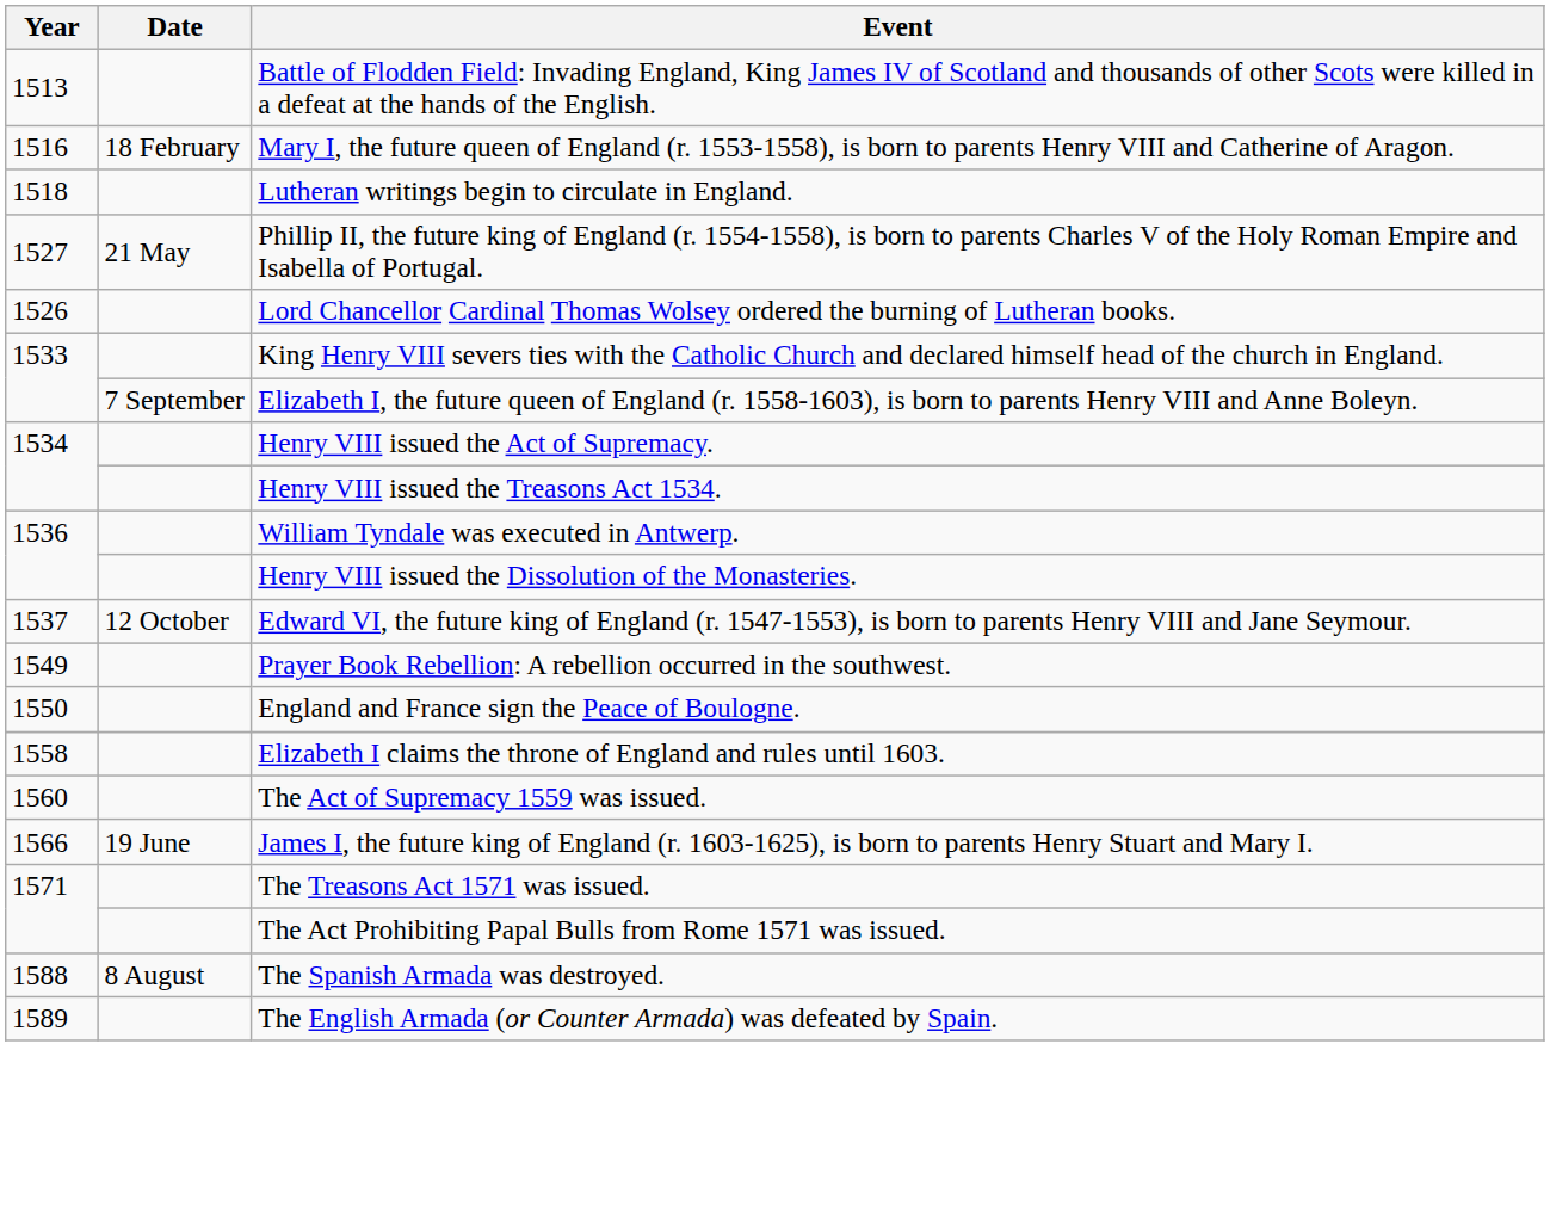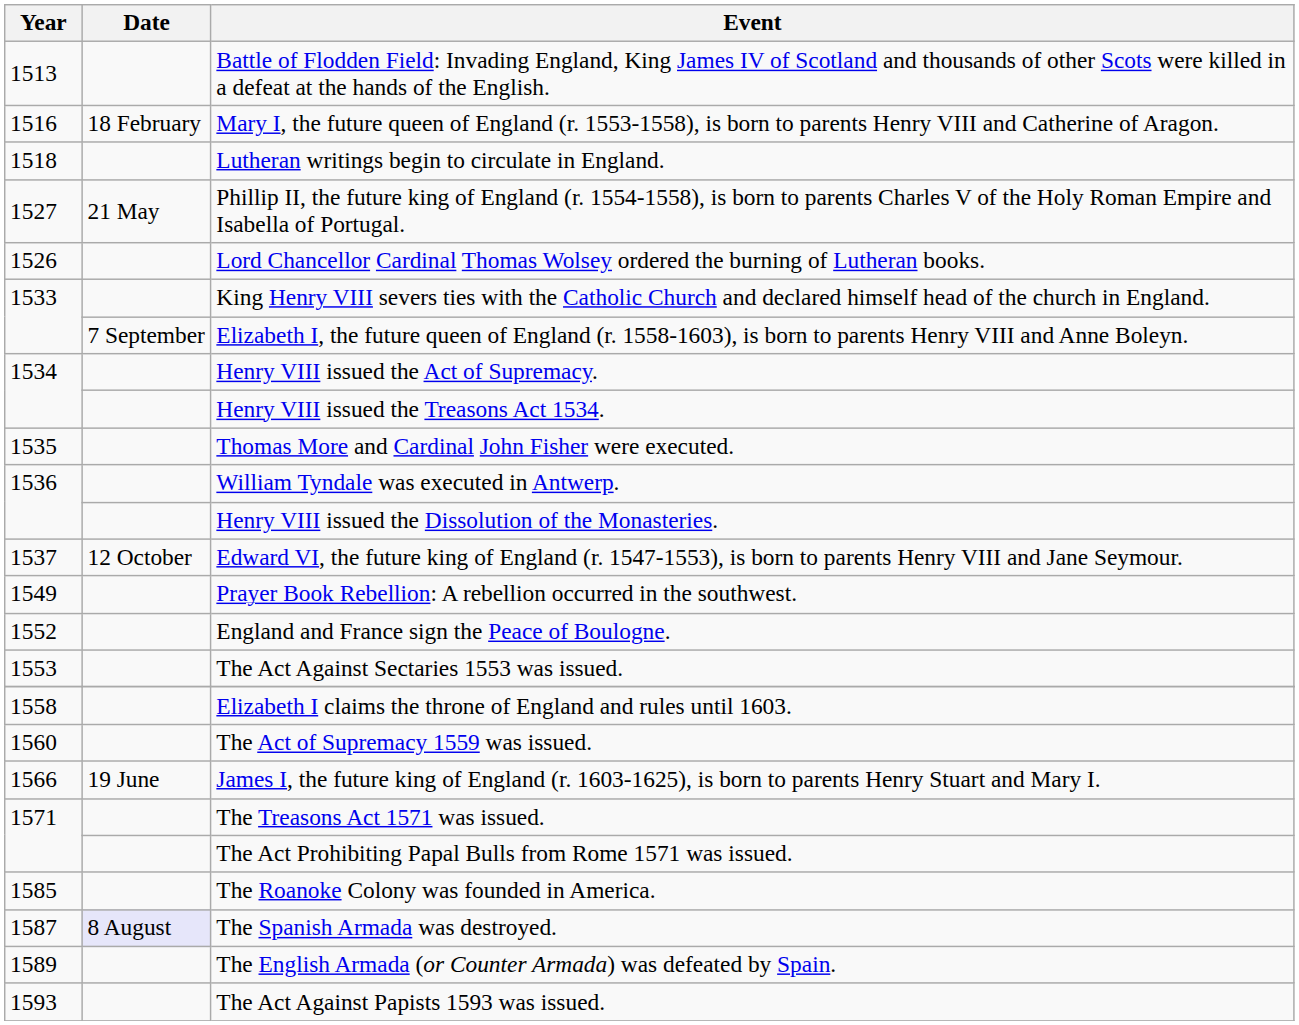 <table class="wikitable" width="100%">
 <tr>
 <th style="width:6%">Year</th>
 <th style="width:10%">Date</th>
 <th>Event</th>
 </tr>
 <tr>
 <td>1513</td>
 <td></td>
 <td><a href='#'>Battle of Flodden Field</a>: Invading England, King <a href='#'>James IV of Scotland</a> and thousands of other <a href='#'>Scots</a> were killed in a defeat at the hands of the English.</td>
 </tr>
 <tr>
 <td>1516</td>
 <td>18 February</td>
 <td><a href='#'>Mary I</a>, the future queen of England (r. 1553-1558), is born to parents Henry VIII and Catherine of Aragon.</td>
 </tr>
 <tr>
 <td>1518</td>
 <td></td>
 <td><a href='#'>Lutheran</a> writings begin to circulate in England.</td>
 </tr>
 <tr>
 <td>1527</td>
 <td>21 May</td>
 <td>Phillip II, the future king of England (r. 1554-1558), is born to parents Charles V of the Holy Roman Empire and Isabella of Portugal.</td>
 </tr>
 <tr>
 <td>1526</td>
 <td></td>
 <td><a href='#'>Lord Chancellor</a> <a href='#'>Cardinal</a> <a href='#'>Thomas Wolsey</a> ordered the burning of <a href='#'>Lutheran</a> books.</td>
 </tr>
 <tr>
 <td rowspan="2" valign="top">1533</td>
 <td></td>
 <td>King <a href='#'>Henry VIII</a> severs ties with the <a href='#'>Catholic Church</a> and declared himself head of the church in England.</td>
 </tr>
 <tr>
 <td>7 September</td>
 <td><a href='#'>Elizabeth I</a>, the future queen of England (r. 1558-1603), is born to parents Henry VIII and Anne Boleyn.</td>
 </tr>
 <tr>
 <td rowspan="2" valign="top">1534</td>
 <td></td>
 <td><a href='#'>Henry VIII</a> issued the <a href='#'>Act of Supremacy</a>.</td>
 </tr>
 <tr>
 <td></td>
 <td><a href='#'>Henry VIII</a> issued the <a href='#'>Treasons Act 1534</a>.</td>
 </tr>
 <tr>
+<td>1535</td>
+<td></td>
+<td><a href='#'>Thomas More</a> and <a href='#'>Cardinal</a> <a href='#'>John Fisher</a> were executed.</td>
+</tr>
+<tr>
 <td rowspan="2" valign="top">1536</td>
 <td></td>
 <td><a href='#'>William Tyndale</a> was executed in <a href='#'>Antwerp</a>.</td>
 </tr>
 <tr>
 <td></td>
 <td><a href='#'>Henry VIII</a> issued the <a href='#'>Dissolution of the Monasteries</a>.</td>
 </tr>
 <tr>
 <td>1537</td>
 <td>12 October</td>
 <td><a href='#'>Edward VI</a>, the future king of England (r. 1547-1553), is born to parents Henry VIII and Jane Seymour.</td>
 </tr>
 <tr>
 <td>1549</td>
 <td></td>
 <td><a href='#'>Prayer Book Rebellion</a>: A rebellion occurred in the southwest.</td>
 </tr>
 <tr>
-<td>1550</td>
+<td>1552</td>
 <td></td>
 <td>England and France sign the <a href='#'>Peace of Boulogne</a>.</td>
+</tr>
+<tr>
+<td>1553</td>
+<td></td>
+<td>The Act Against Sectaries 1553 was issued.</td>
 </tr>
 <tr>
 </tr>
 <tr 1555 || || John Lock is the first recorded Englishman to have taken enslaved people from Guinea, Africa.>
 </tr>
 <tr>
 <td>1558</td>
 <td></td>
 <td><a href='#'>Elizabeth I</a> claims the throne of England and rules until 1603.</td>
 </tr>
 <tr>
 <td>1560</td>
 <td></td>
 <td>The <a href='#'>Act of Supremacy 1559</a> was issued.</td>
 </tr>
 <tr>
 <td>1566</td>
 <td>19 June</td>
 <td><a href='#'>James I</a>, the future king of England (r. 1603-1625), is born to parents Henry Stuart and Mary I.</td>
 </tr>
 <tr>
 <td rowspan="2" valign="top">1571</td>
 <td></td>
 <td>The <a href='#'>Treasons Act 1571</a> was issued.</td>
 </tr>
 <tr>
 <td></td>
 <td>The Act Prohibiting Papal Bulls from Rome 1571 was issued.</td>
 </tr>
 <tr>
-<td>1588</td>
-<td>8 August</td>
+<td>1585</td>
+<td></td>
+<td>The <a href='#'>Roanoke</a> Colony was founded in America.</td>
+</tr>
+<tr>
+<td>1587</td>
+<td style="background: lavender;">8 August</td>
 <td>The <a href='#'>Spanish Armada</a> was destroyed.</td>
 </tr>
 <tr>
 <td>1589</td>
 <td></td>
 <td>The <a href='#'>English Armada</a> (<em>or Counter Armada</em>) was defeated by <a href='#'>Spain</a>.</td>
 </tr>
+<tr>
+<td>1593</td>
+<td></td>
+<td>The Act Against Papists 1593 was issued.</td>
+</tr>
 </table>
